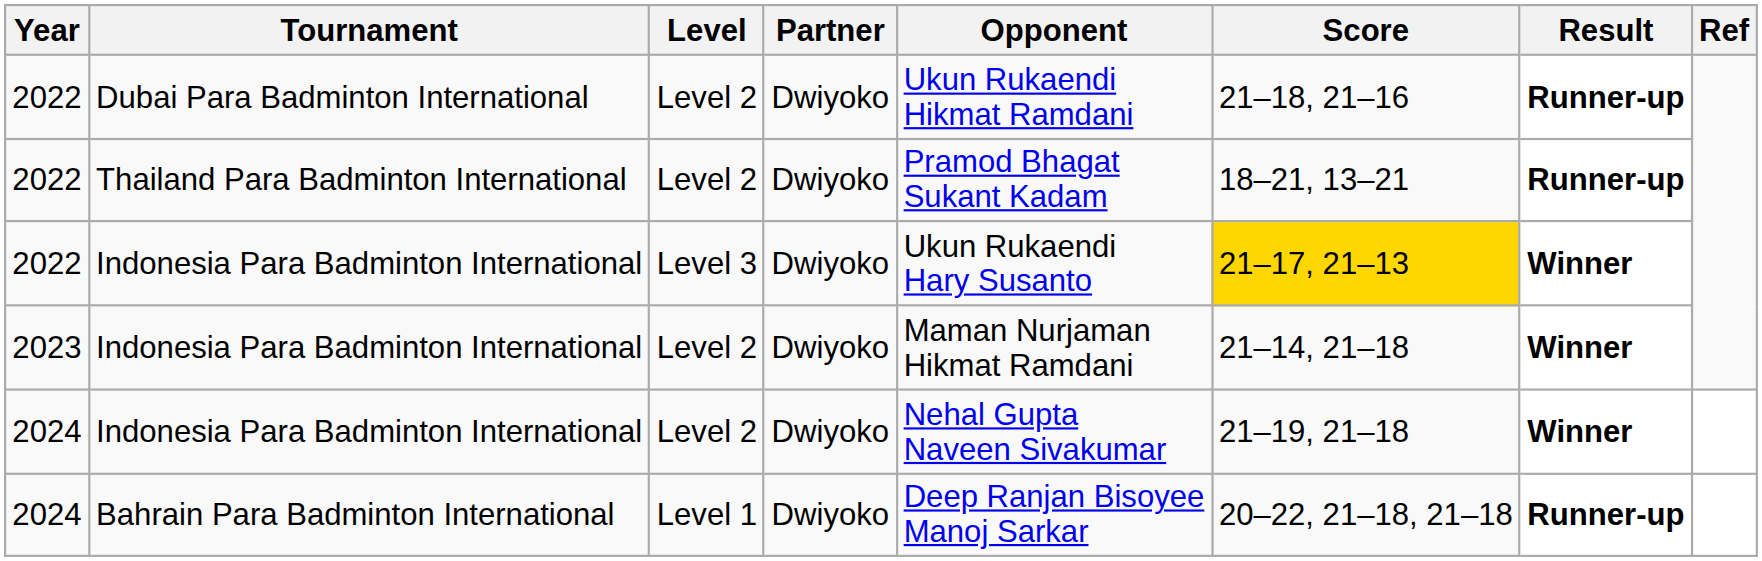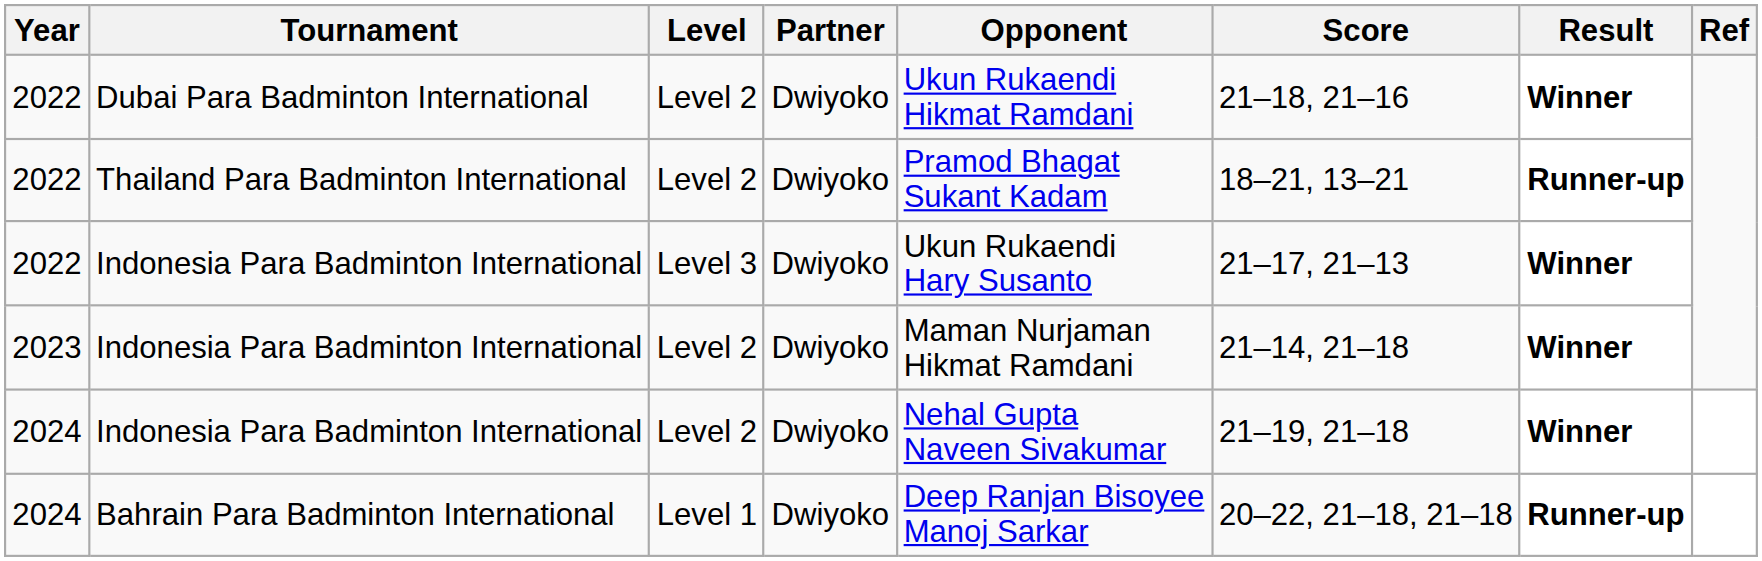 <table class="sortable wikitable" style="font-size: 90%;">
 <tr>
 <th>Year</th>
 <th>Tournament</th>
 <th>Level</th>
 <th>Partner</th>
 <th>Opponent</th>
 <th>Score</th>
 <th>Result</th>
 <th>Ref</th>
 </tr>
 <tr>
 <td align="center">2022</td>
 <td align="left">Dubai Para Badminton International</td>
 <td align="left">Level 2</td>
 <td align="left"> Dwiyoko</td>
 <td align="left"> <a href='#'>Ukun Rukaendi</a><br> <a href='#'>Hikmat Ramdani</a></td>
 <td align="left">21–18, 21–16</td>
-<td style="text-align:left; background:white"> <strong>Runner-up</strong></td>
+<td style="text-align:left; background:white"> <strong>Winner</strong></td>
 </tr>
 <tr>
 <td align="center">2022</td>
 <td align="left">Thailand Para Badminton International</td>
 <td align="left">Level 2</td>
 <td align="left"> Dwiyoko</td>
 <td align="left"> <a href='#'>Pramod Bhagat</a><br> <a href='#'>Sukant Kadam</a></td>
 <td align="left">18–21, 13–21</td>
 <td style="text-align:left; background:white"> <strong>Runner-up</strong></td>
 </tr>
 <tr>
 <td align="center">2022</td>
 <td align="left">Indonesia Para Badminton International</td>
 <td align="left">Level 3</td>
 <td align="left"> Dwiyoko</td>
 <td align="left"> Ukun Rukaendi<br> <a href='#'>Hary Susanto</a></td>
-<td align="left" style="background: gold;">21–17, 21–13</td>
+<td align="left">21–17, 21–13</td>
 <td style="text-align:left; background:white"> <strong>Winner</strong></td>
 </tr>
 <tr>
 <td align="center">2023</td>
 <td align="left">Indonesia Para Badminton International</td>
 <td align="left">Level 2</td>
 <td align="left"> Dwiyoko</td>
 <td align="left"> Maman Nurjaman<br> Hikmat Ramdani</td>
 <td align="left">21–14, 21–18</td>
 <td style="text-align:left; background:white"> <strong>Winner</strong></td>
 </tr>
 <tr>
 <td align="center">2024</td>
 <td align="left">Indonesia Para Badminton International</td>
 <td align="left">Level 2</td>
 <td align="left"> Dwiyoko</td>
 <td align="left"> <a href='#'>Nehal Gupta</a> <br>  <a href='#'>Naveen Sivakumar</a></td>
 <td align="left">21–19, 21–18</td>
 <td style="text-align:left; background:white"> <strong>Winner</strong></td>
 <td style="text-align:center; background:white"></td>
 </tr>
 <tr>
 <td align="center">2024</td>
 <td align="left">Bahrain Para Badminton International</td>
 <td align="left">Level 1</td>
 <td align="left"> Dwiyoko</td>
 <td align="left"> <a href='#'>Deep Ranjan Bisoyee</a> <br>  <a href='#'>Manoj Sarkar</a></td>
 <td align="left">20–22, 21–18, 21–18</td>
 <td style="text-align:left; background:white"> <strong>Runner-up</strong></td>
 <td style="text-align:center; background:white"></td>
 </tr>
 </table>
